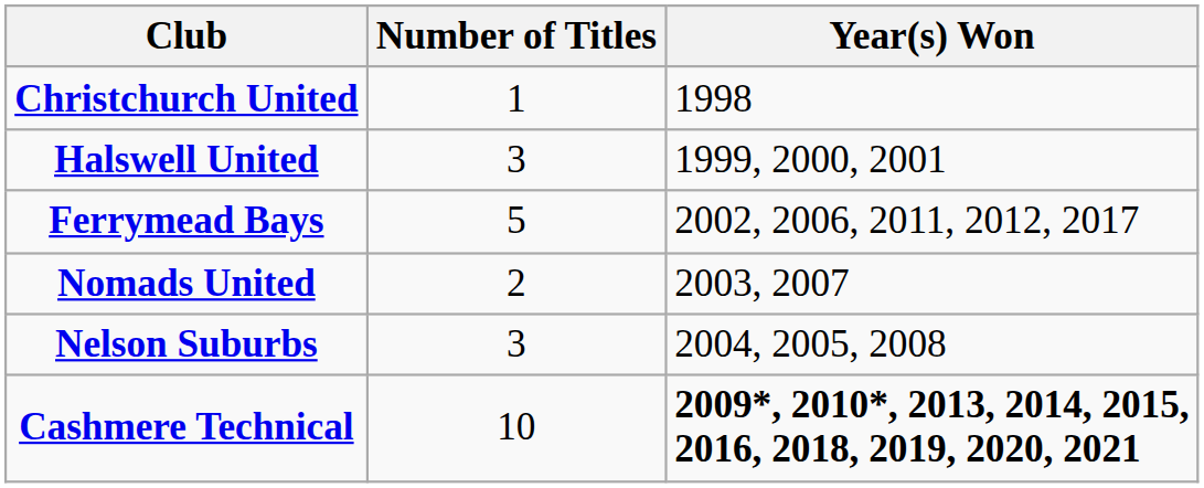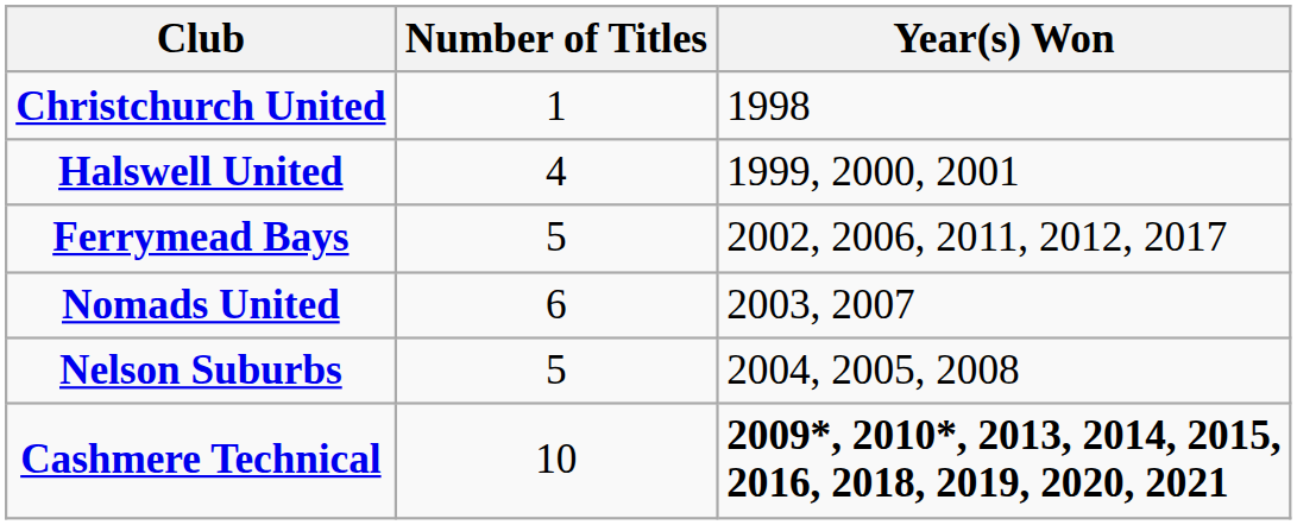 <table class="wikitable sortable">
 <tr>
 <th>Club</th>
 <th>Number of Titles</th>
 <th>Year(s) Won</th>
 </tr>
 <tr>
 <td align="center"><strong><a href='#'>Christchurch United</a></strong></td>
 <td align="center">1</td>
 <td>1998</td>
 </tr>
 <tr>
 <td align="center"><strong><a href='#'>Halswell United</a></strong></td>
-<td align="center">3</td>
+<td align="center">4</td>
 <td>1999, 2000, 2001</td>
 </tr>
 <tr>
 <td align="center"><strong><a href='#'>Ferrymead Bays</a></strong></td>
 <td align="center">5</td>
 <td>2002, 2006, 2011, 2012, 2017</td>
 </tr>
 <tr>
 <td align="center"><strong><a href='#'>Nomads United</a></strong></td>
-<td align="center">2</td>
+<td align="center">6</td>
 <td>2003, 2007</td>
 </tr>
 <tr>
 <td align="center"><strong><a href='#'>Nelson Suburbs</a></strong></td>
-<td align="center">3</td>
+<td align="center">5</td>
 <td>2004, 2005, 2008</td>
 </tr>
 <tr>
 <td align="center"><strong><a href='#'>Cashmere Technical</a></strong></td>
 <td align="center">10</td>
 <td><strong>2009*, 2010*, 2013, 2014, 2015,<br> 2016, 2018, 2019, 2020, 2021</strong></td>
 </tr>
 </table>
